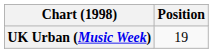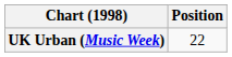 <table class="wikitable plainrowheaders" style="text-align:center">
 <tr>
 <th>Chart (1998)</th>
 <th>Position</th>
 </tr>
 <tr>
 <th scope="row">UK Urban (<em><a href='#'>Music Week</a></em>)</th>
-<td>19</td>
+<td>22</td>
 </tr>
 </table>
